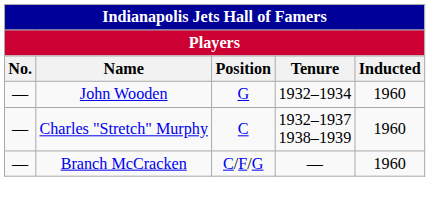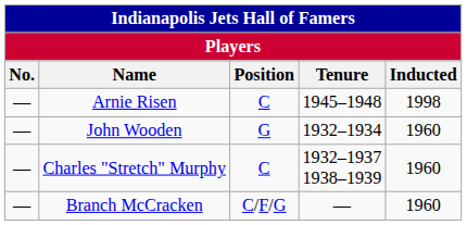 <table class="wikitable" style="text-align:center">
 <tr>
 <th colspan="5" style="background:#000099; color:#FFFFFF;">Indianapolis Jets Hall of Famers</th>
 </tr>
 <tr>
 <th colspan="5" style="background:#CC0033; color:#FFFFFF;">Players</th>
 </tr>
 <tr>
 <th>No.</th>
 <th>Name</th>
 <th>Position</th>
 <th>Tenure</th>
 <th>Inducted</th>
+</tr>
+<tr>
+<td>—</td>
+<td><a href='#'>Arnie Risen</a></td>
+<td><a href='#'>C</a></td>
+<td>1945–1948</td>
+<td>1998</td>
 </tr>
 <tr>
 <td>—</td>
 <td><a href='#'>John Wooden</a></td>
 <td><a href='#'>G</a></td>
 <td>1932–1934</td>
 <td>1960</td>
 </tr>
 <tr>
 <td>—</td>
 <td><a href='#'>Charles "Stretch" Murphy</a></td>
 <td><a href='#'>C</a></td>
 <td>1932–1937<br>1938–1939</td>
 <td>1960</td>
 </tr>
 <tr>
 <td>—</td>
 <td><a href='#'>Branch McCracken</a></td>
 <td><a href='#'>C</a>/<a href='#'>F</a>/<a href='#'>G</a></td>
 <td>—</td>
 <td>1960</td>
 </tr>
 </table>
